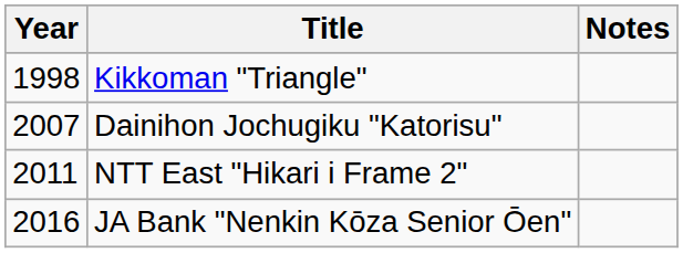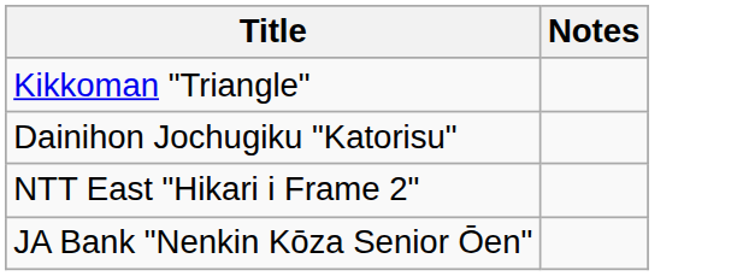 <table class="wikitable">
 <tr>
-<th>Year</th>
 <th>Title</th>
 <th>Notes</th>
 </tr>
 <tr>
-<td>1998</td>
 <td><a href='#'>Kikkoman</a> "Triangle"</td>
 <td></td>
 </tr>
 <tr>
-<td>2007</td>
 <td>Dainihon Jochugiku "Katorisu"</td>
 <td></td>
 </tr>
 <tr>
-<td>2011</td>
 <td>NTT East "Hikari i Frame 2"</td>
 <td></td>
 </tr>
 <tr>
-<td>2016</td>
 <td>JA Bank "Nenkin Kōza Senior Ōen"</td>
 <td></td>
 </tr>
 </table>
